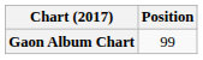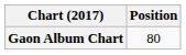 <table class="wikitable sortable plainrowheaders" style="text-align:center">
 <tr>
 <th>Chart (2017)</th>
 <th>Position</th>
 </tr>
 <tr>
 <th>Gaon Album Chart</th>
-<td>99</td>
+<td>80</td>
 </tr>
 </table>
